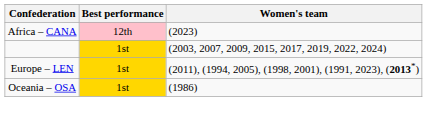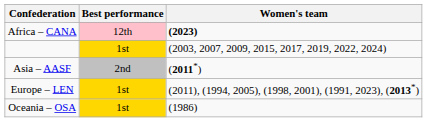 <table class="wikitable" style="text-align: center; font-size: 90%; margin-left: 1em;">
 <tr>
 <th>Confederation</th>
 <th>Best performance</th>
 <th>Women's team</th>
 </tr>
 <tr>
 <td>Africa – <a href='#'>CANA</a></td>
 <td style="background: pink;">12th</td>
-<td style="text-align: left;"> (2023)</td>
+<td style="text-align: left;"><strong> (2023)</strong></td>
 </tr>
 <tr>
 <td></td>
 <td style="background-color: gold;">1st</td>
 <td style="text-align: left;"> (2003, 2007, 2009, 2015, 2017, 2019, 2022, 2024)</td>
+</tr>
+<tr>
+<td>Asia – <a href='#'>AASF</a></td>
+<td style="background-color: silver;">2nd</td>
+<td style="text-align: left;"> (<strong>2011</strong><sup>*</sup>)</td>
 </tr>
 <tr>
 <td>Europe – <a href='#'>LEN</a></td>
 <td style="background-color: gold;">1st</td>
 <td style="text-align: left;"> (2011),  (1994, 2005),  (1998, 2001),  (1991, 2023),  (<strong>2013</strong><sup>*</sup>)</td>
 </tr>
 <tr>
 <td>Oceania – <a href='#'>OSA</a></td>
 <td style="background-color: gold;">1st</td>
 <td style="text-align: left;"> (1986)</td>
 </tr>
 </table>
